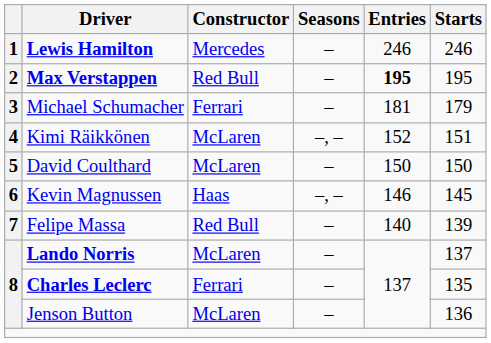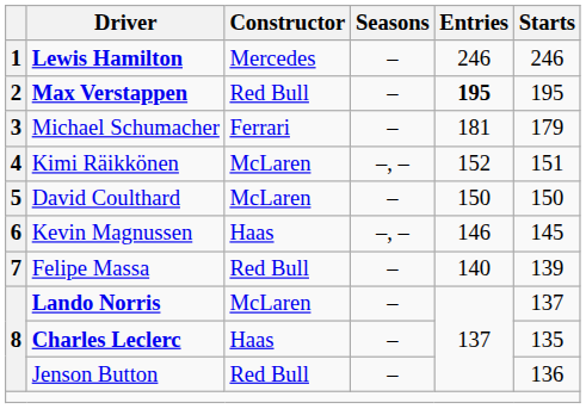 <table class="wikitable" style="text-align:center">
 <tr>
 <th></th>
 <th>Driver</th>
 <th>Constructor</th>
 <th>Seasons</th>
 <th>Entries</th>
 <th>Starts</th>
 </tr>
 <tr>
 <th>1</th>
 <td align=left> <strong><a href='#'>Lewis Hamilton</a></strong></td>
 <td align=left><a href='#'>Mercedes</a></td>
 <td>–</td>
 <td>246</td>
 <td>246</td>
 </tr>
 <tr>
 <th>2</th>
 <td align=left> <strong><a href='#'>Max Verstappen</a></strong></td>
 <td align=left><a href='#'>Red Bull</a></td>
 <td>–</td>
 <td><strong>195</strong></td>
 <td>195</td>
 </tr>
 <tr>
 <th>3</th>
 <td align=left> <a href='#'>Michael Schumacher</a></td>
 <td align=left><a href='#'>Ferrari</a></td>
 <td>–</td>
 <td>181</td>
 <td>179</td>
 </tr>
 <tr>
 <th>4</th>
 <td align=left> <a href='#'>Kimi Räikkönen</a></td>
 <td align=left><a href='#'>McLaren</a></td>
 <td>–, –</td>
 <td>152</td>
 <td>151</td>
 </tr>
 <tr>
 <th>5</th>
 <td align=left> <a href='#'>David Coulthard</a></td>
 <td align=left><a href='#'>McLaren</a></td>
 <td>–</td>
 <td>150</td>
 <td>150</td>
 </tr>
 <tr>
 <th>6</th>
 <td align=left> <a href='#'>Kevin Magnussen</a></td>
 <td align=left><a href='#'>Haas</a></td>
 <td>–, –</td>
 <td>146</td>
 <td>145</td>
 </tr>
 <tr>
 <th>7</th>
 <td align=left> <a href='#'>Felipe Massa</a></td>
 <td align=left><a href='#'>Red Bull</a></td>
 <td>–</td>
 <td>140</td>
 <td>139</td>
 </tr>
 <tr>
 <th rowspan=3>8</th>
 <td align=left> <strong><a href='#'>Lando Norris</a></strong></td>
 <td align=left><a href='#'>McLaren</a></td>
 <td>–</td>
 <td rowspan=3>137</td>
 <td>137</td>
 </tr>
 <tr>
 <td align=left> <strong><a href='#'>Charles Leclerc</a></strong></td>
-<td align=left><a href='#'>Ferrari</a></td>
+<td align=left><a href='#'>Haas</a></td>
 <td>–</td>
 <td>135</td>
 </tr>
 <tr>
 <td align=left> <a href='#'>Jenson Button</a></td>
-<td align=left><a href='#'>McLaren</a></td>
+<td align=left><a href='#'>Red Bull</a></td>
 <td>–</td>
 <td>136</td>
 </tr>
 <tr>
 <td colspan=6></td>
 </tr>
 </table>
